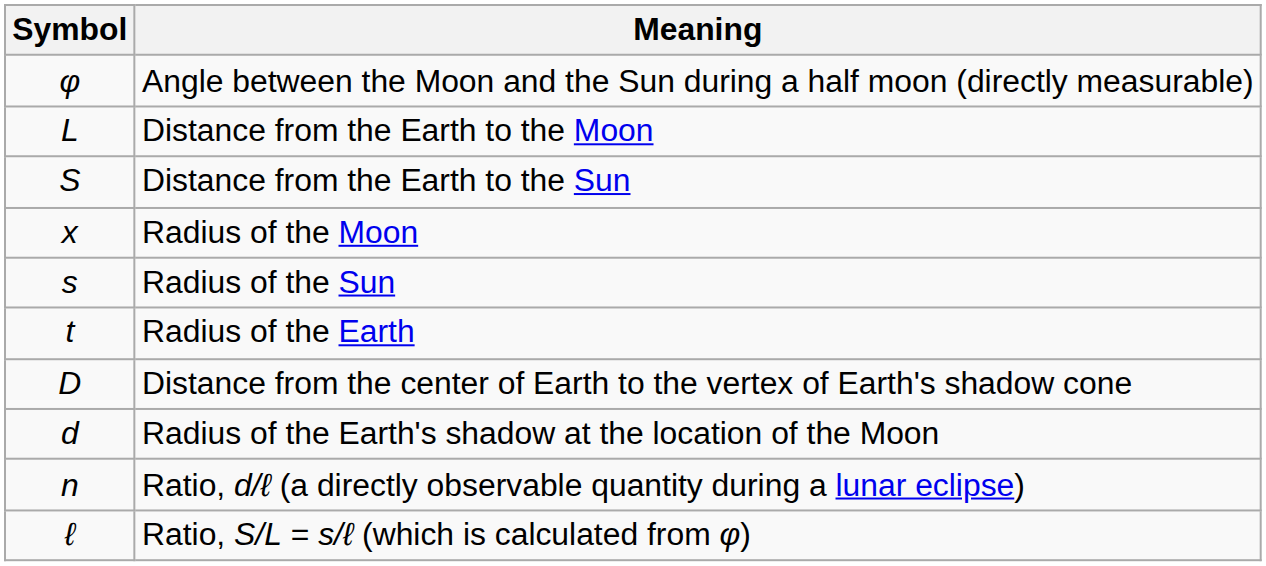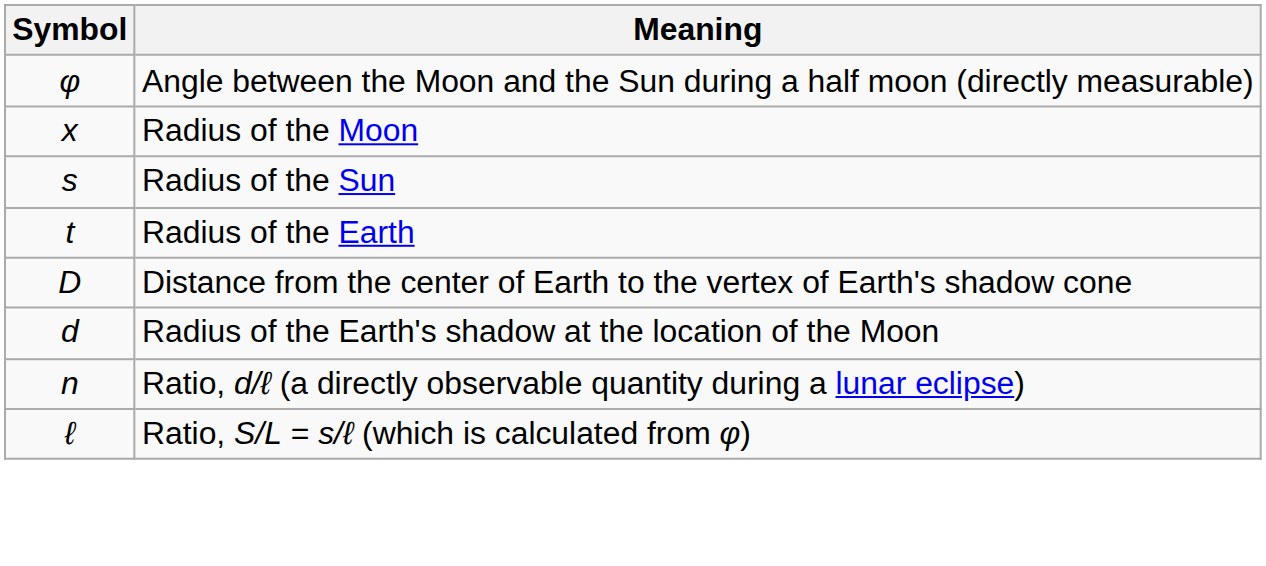 <table class="wikitable">
 <tr>
 <th>Symbol</th>
 <th>Meaning</th>
 </tr>
 <tr>
 <td align = "center"><em>φ</em></td>
 <td>Angle between the Moon and the Sun during a half moon (directly measurable)</td>
-</tr>
-<tr>
-<td align = "center"><em>L</em></td>
-<td>Distance from the Earth to the <a href='#'>Moon</a></td>
-</tr>
-<tr>
-<td align = "center"><em>S</em></td>
-<td>Distance from the Earth to the <a href='#'>Sun</a></td>
 </tr>
 <tr>
 <td align = "center"><em>x</em></td>
 <td>Radius of the <a href='#'>Moon</a></td>
 </tr>
 <tr>
 <td align = "center"><em>s</em></td>
 <td>Radius of the <a href='#'>Sun</a></td>
 </tr>
 <tr>
 <td align = "center"><em>t</em></td>
 <td>Radius of the <a href='#'>Earth</a></td>
 </tr>
 <tr>
 <td align = "center"><em>D</em></td>
 <td>Distance from the center of Earth to the vertex of Earth's shadow cone</td>
 </tr>
 <tr>
 <td align = "center"><em>d</em></td>
 <td>Radius of the Earth's shadow at the location of the Moon</td>
 </tr>
 <tr>
 <td align = "center"><em>n</em></td>
 <td>Ratio, <em>d/ℓ</em> (a directly observable quantity during a <a href='#'>lunar eclipse</a>)</td>
 </tr>
 <tr>
 <td align = "center"><em>ℓ</em></td>
 <td>Ratio, <em>S/L</em> = <em>s/ℓ</em> (which is calculated from <em>φ</em>)</td>
 </tr>
 </table>
